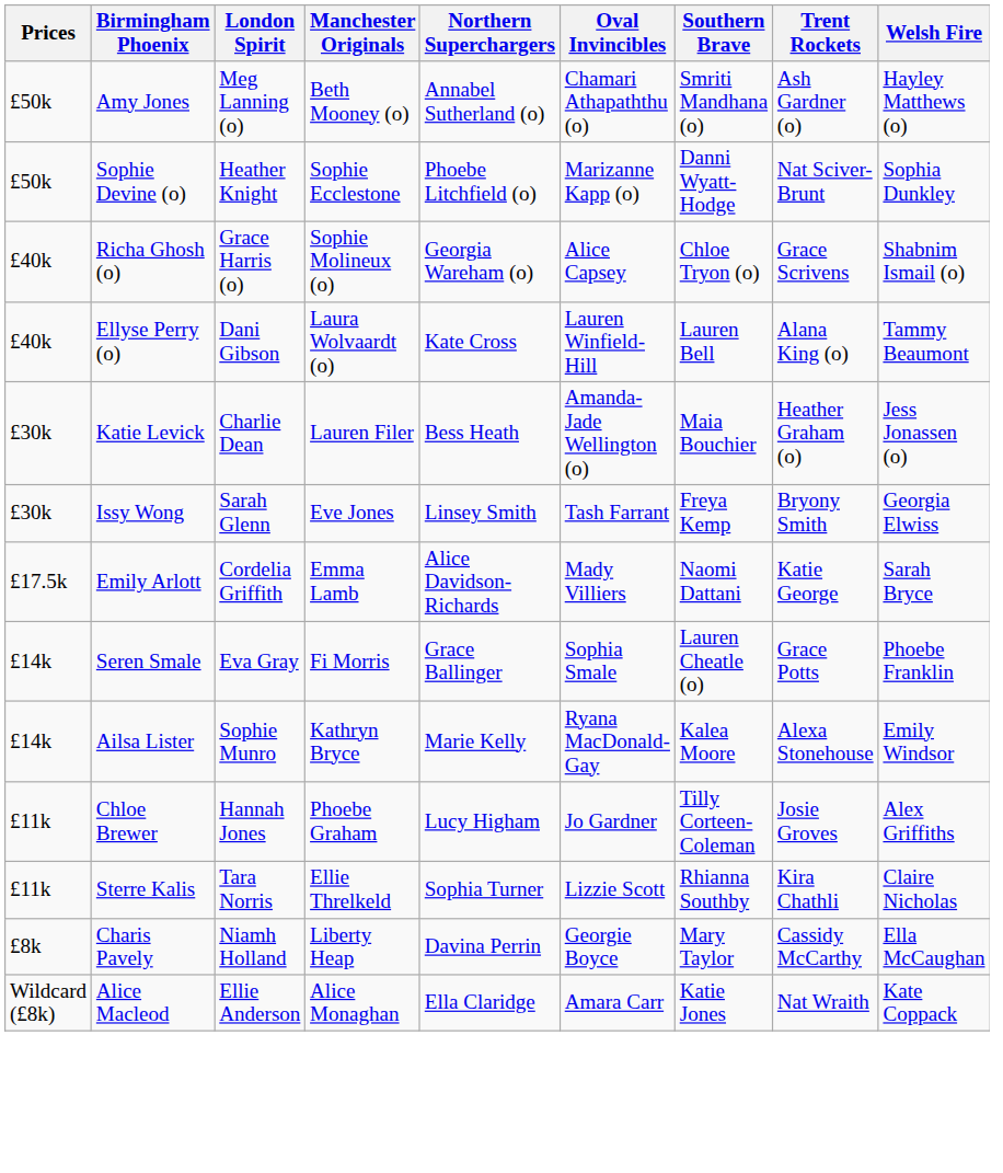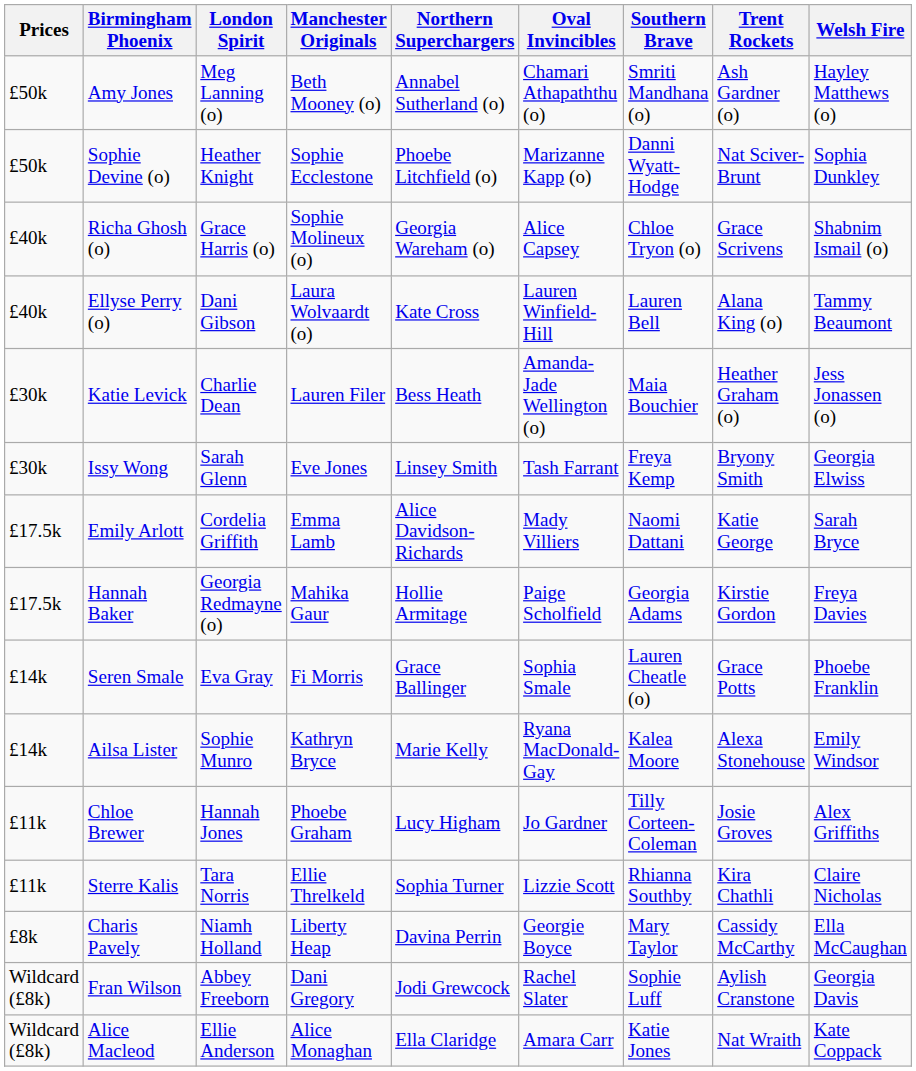 <table class="wikitable">
 <tr>
 <th>Prices</th>
 <th><a href='#'>Birmingham Phoenix</a></th>
 <th><a href='#'>London Spirit</a></th>
 <th><a href='#'>Manchester Originals</a></th>
 <th><a href='#'>Northern Superchargers</a></th>
 <th><a href='#'>Oval Invincibles</a></th>
 <th><a href='#'>Southern Brave</a></th>
 <th><a href='#'>Trent Rockets</a></th>
 <th><a href='#'>Welsh Fire</a></th>
 </tr>
 <tr>
 <td>£50k</td>
 <td><a href='#'>Amy Jones</a></td>
 <td><a href='#'>Meg Lanning</a> (o)</td>
 <td><a href='#'>Beth Mooney</a> (o)</td>
 <td><a href='#'>Annabel Sutherland</a> (o)</td>
 <td><a href='#'>Chamari Athapaththu</a> (o)</td>
 <td><a href='#'>Smriti Mandhana</a> (o)</td>
 <td><a href='#'>Ash Gardner</a> (o)</td>
 <td><a href='#'>Hayley Matthews</a> (o)</td>
 </tr>
 <tr>
 <td>£50k</td>
 <td><a href='#'>Sophie Devine</a> (o)</td>
 <td><a href='#'>Heather Knight</a></td>
 <td><a href='#'>Sophie Ecclestone</a></td>
 <td><a href='#'>Phoebe Litchfield</a> (o)</td>
 <td><a href='#'>Marizanne Kapp</a> (o)</td>
 <td><a href='#'>Danni Wyatt-Hodge</a></td>
 <td><a href='#'>Nat Sciver-Brunt</a></td>
 <td><a href='#'>Sophia Dunkley</a></td>
 </tr>
 <tr>
 <td>£40k</td>
 <td><a href='#'>Richa Ghosh</a> (o)</td>
 <td><a href='#'>Grace Harris</a> (o)</td>
 <td><a href='#'>Sophie Molineux</a> (o)</td>
 <td><a href='#'>Georgia Wareham</a> (o)</td>
 <td><a href='#'>Alice Capsey</a></td>
 <td><a href='#'>Chloe Tryon</a> (o)</td>
 <td><a href='#'>Grace Scrivens</a></td>
 <td><a href='#'>Shabnim Ismail</a> (o)</td>
 </tr>
 <tr>
 <td>£40k</td>
 <td><a href='#'>Ellyse Perry</a> (o)</td>
 <td><a href='#'>Dani Gibson</a></td>
 <td><a href='#'>Laura Wolvaardt</a> (o)</td>
 <td><a href='#'>Kate Cross</a></td>
 <td><a href='#'>Lauren Winfield-Hill</a></td>
 <td><a href='#'>Lauren Bell</a></td>
 <td><a href='#'>Alana King</a> (o)</td>
 <td><a href='#'>Tammy Beaumont</a></td>
 </tr>
 <tr>
 <td>£30k</td>
 <td><a href='#'>Katie Levick</a></td>
 <td><a href='#'>Charlie Dean</a></td>
 <td><a href='#'>Lauren Filer</a></td>
 <td><a href='#'>Bess Heath</a></td>
 <td><a href='#'>Amanda-Jade Wellington</a> (o)</td>
 <td><a href='#'>Maia Bouchier</a></td>
 <td><a href='#'>Heather Graham</a> (o)</td>
 <td><a href='#'>Jess Jonassen</a> (o)</td>
 </tr>
 <tr>
 <td>£30k</td>
 <td><a href='#'>Issy Wong</a></td>
 <td><a href='#'>Sarah Glenn</a></td>
 <td><a href='#'>Eve Jones</a></td>
 <td><a href='#'>Linsey Smith</a></td>
 <td><a href='#'>Tash Farrant</a></td>
 <td><a href='#'>Freya Kemp</a></td>
 <td><a href='#'>Bryony Smith</a></td>
 <td><a href='#'>Georgia Elwiss</a></td>
 </tr>
 <tr>
 <td>£17.5k</td>
 <td><a href='#'>Emily Arlott</a></td>
 <td><a href='#'>Cordelia Griffith</a></td>
 <td><a href='#'>Emma Lamb</a></td>
 <td><a href='#'>Alice Davidson-Richards</a></td>
 <td><a href='#'>Mady Villiers</a></td>
 <td><a href='#'>Naomi Dattani</a></td>
 <td><a href='#'>Katie George</a></td>
 <td><a href='#'>Sarah Bryce</a></td>
 </tr>
 <tr>
+<td>£17.5k</td>
+<td><a href='#'>Hannah Baker</a></td>
+<td><a href='#'>Georgia Redmayne</a> (o)</td>
+<td><a href='#'>Mahika Gaur</a></td>
+<td><a href='#'>Hollie Armitage</a></td>
+<td><a href='#'>Paige Scholfield</a></td>
+<td><a href='#'>Georgia Adams</a></td>
+<td><a href='#'>Kirstie Gordon</a></td>
+<td><a href='#'>Freya Davies</a></td>
+</tr>
+<tr>
 <td>£14k</td>
 <td><a href='#'>Seren Smale</a></td>
 <td><a href='#'>Eva Gray</a></td>
 <td><a href='#'>Fi Morris</a></td>
 <td><a href='#'>Grace Ballinger</a></td>
 <td><a href='#'>Sophia Smale</a></td>
 <td><a href='#'>Lauren Cheatle</a> (o)</td>
 <td><a href='#'>Grace Potts</a></td>
 <td><a href='#'>Phoebe Franklin</a></td>
 </tr>
 <tr>
 <td>£14k</td>
 <td><a href='#'>Ailsa Lister</a></td>
 <td><a href='#'>Sophie Munro</a></td>
 <td><a href='#'>Kathryn Bryce</a></td>
 <td><a href='#'>Marie Kelly</a></td>
 <td><a href='#'>Ryana MacDonald-Gay</a></td>
 <td><a href='#'>Kalea Moore</a></td>
 <td><a href='#'>Alexa Stonehouse</a></td>
 <td><a href='#'>Emily Windsor</a></td>
 </tr>
 <tr>
 <td>£11k</td>
 <td><a href='#'>Chloe Brewer</a></td>
 <td><a href='#'>Hannah Jones</a></td>
 <td><a href='#'>Phoebe Graham</a></td>
 <td><a href='#'>Lucy Higham</a></td>
 <td><a href='#'>Jo Gardner</a></td>
 <td><a href='#'>Tilly Corteen-Coleman</a></td>
 <td><a href='#'>Josie Groves</a></td>
 <td><a href='#'>Alex Griffiths</a></td>
 </tr>
 <tr>
 <td>£11k</td>
 <td><a href='#'>Sterre Kalis</a></td>
 <td><a href='#'>Tara Norris</a></td>
 <td><a href='#'>Ellie Threlkeld</a></td>
 <td><a href='#'>Sophia Turner</a></td>
 <td><a href='#'>Lizzie Scott</a></td>
 <td><a href='#'>Rhianna Southby</a></td>
 <td><a href='#'>Kira Chathli</a></td>
 <td><a href='#'>Claire Nicholas</a></td>
 </tr>
 <tr>
 <td>£8k</td>
 <td><a href='#'>Charis Pavely</a></td>
 <td><a href='#'>Niamh Holland</a></td>
 <td><a href='#'>Liberty Heap</a></td>
 <td><a href='#'>Davina Perrin</a></td>
 <td><a href='#'>Georgie Boyce</a></td>
 <td><a href='#'>Mary Taylor</a></td>
 <td><a href='#'>Cassidy McCarthy</a></td>
 <td><a href='#'>Ella McCaughan</a></td>
 </tr>
 <tr>
 <td>Wildcard (£8k)</td>
+<td><a href='#'>Fran Wilson</a></td>
+<td><a href='#'>Abbey Freeborn</a></td>
+<td><a href='#'>Dani Gregory</a></td>
+<td><a href='#'>Jodi Grewcock</a></td>
+<td><a href='#'>Rachel Slater</a></td>
+<td><a href='#'>Sophie Luff</a></td>
+<td><a href='#'>Aylish Cranstone</a></td>
+<td><a href='#'>Georgia Davis</a></td>
+</tr>
+<tr>
+<td>Wildcard (£8k)</td>
 <td><a href='#'>Alice Macleod</a></td>
 <td><a href='#'>Ellie Anderson</a></td>
 <td><a href='#'>Alice Monaghan</a></td>
 <td><a href='#'>Ella Claridge</a></td>
 <td><a href='#'>Amara Carr</a></td>
 <td><a href='#'>Katie Jones</a></td>
 <td><a href='#'>Nat Wraith</a></td>
 <td><a href='#'>Kate Coppack</a></td>
 </tr>
 </table>
